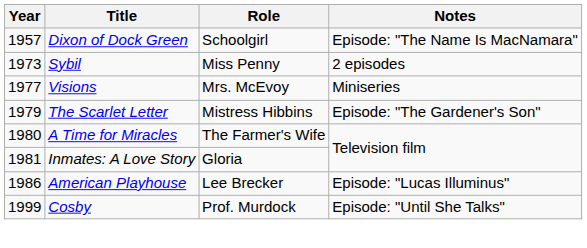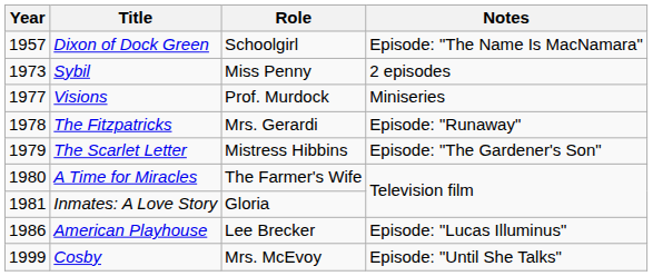 <table class="wikitable sortable">
 <tr>
 <th>Year</th>
 <th>Title</th>
 <th>Role</th>
 <th>Notes</th>
 </tr>
 <tr>
 <td>1957</td>
 <td><em><a href='#'>Dixon of Dock Green</a></em></td>
 <td>Schoolgirl</td>
 <td>Episode: "The Name Is MacNamara"</td>
 </tr>
 <tr>
 <td>1973</td>
 <td><a href='#'><em>Sybil</em></a></td>
 <td>Miss Penny</td>
 <td>2 episodes</td>
 </tr>
 <tr>
 <td>1977</td>
 <td><a href='#'><em>Visions</em></a></td>
-<td>Mrs. McEvoy</td>
+<td>Prof. Murdock</td>
 <td>Miniseries</td>
+</tr>
+<tr>
+<td>1978</td>
+<td><em><a href='#'>The Fitzpatricks</a></em></td>
+<td>Mrs. Gerardi</td>
+<td>Episode: "Runaway"</td>
 </tr>
 <tr>
 <td>1979</td>
 <td><a href='#'><em>The Scarlet Letter</em></a></td>
 <td>Mistress Hibbins</td>
 <td>Episode: "The Gardener's Son"</td>
 </tr>
 <tr>
 <td>1980</td>
 <td><em><a href='#'>A Time for Miracles</a></em></td>
 <td>The Farmer's Wife</td>
 <td rowspan="2">Television film</td>
 </tr>
 <tr>
 <td>1981</td>
 <td><em>Inmates: A Love Story</em></td>
 <td>Gloria</td>
 </tr>
 <tr>
 <td>1986</td>
 <td><em><a href='#'>American Playhouse</a></em></td>
 <td>Lee Brecker</td>
 <td>Episode: "Lucas Illuminus"</td>
 </tr>
 <tr>
 <td>1999</td>
 <td><a href='#'><em>Cosby</em></a></td>
-<td>Prof. Murdock</td>
+<td>Mrs. McEvoy</td>
 <td>Episode: "Until She Talks"</td>
 </tr>
 </table>
